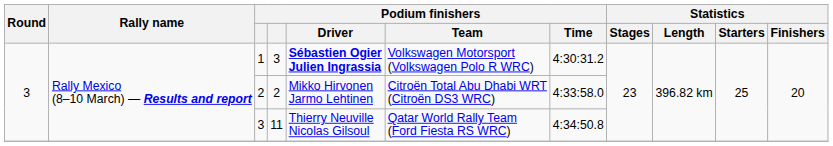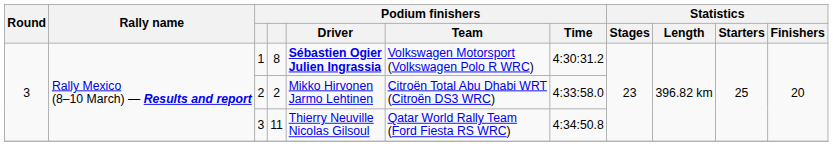 <table class="wikitable" width=90% style="font-size:85%;">
 <tr>
 <th rowspan=2>Round</th>
 <th style="width:22em" rowspan=2>Rally name</th>
 <th colspan=5>Podium finishers</th>
 <th colspan=4>Statistics</th>
 </tr>
 <tr>
 <th></th>
 <th></th>
 <th>Driver</th>
 <th>Team</th>
 <th>Time</th>
 <th>Stages</th>
 <th>Length</th>
 <th>Starters</th>
 <th>Finishers</th>
 </tr>
 <tr>
 <td rowspan=3 align=center>3</td>
 <td rowspan=3 nowrap> <a href='#'>Rally Mexico</a><br>(8–10 March) — <strong><em><a href='#'>Results and report</a></em></strong></td>
 <td align=center>1</td>
-<td align=center>3</td>
+<td align=center>8</td>
 <td nowrap><strong> <a href='#'>Sébastien Ogier</a><br> <a href='#'>Julien Ingrassia</a></strong></td>
 <td nowrap> <a href='#'>Volkswagen Motorsport</a><br> (<a href='#'>Volkswagen Polo R WRC</a>)</td>
 <td align=center>4:30:31.2</td>
 <td rowspan=3 align=center>23</td>
 <td rowspan=3 align=center>396.82 km</td>
 <td rowspan=3 align=center>25</td>
 <td rowspan=3 align=center>20</td>
 </tr>
 <tr>
 <td align=center>2</td>
 <td align=center>2</td>
 <td nowrap> <a href='#'>Mikko Hirvonen</a><br> <a href='#'>Jarmo Lehtinen</a></td>
 <td nowrap> <a href='#'>Citroën Total Abu Dhabi WRT</a><br> (<a href='#'>Citroën DS3 WRC</a>)</td>
 <td align=center>4:33:58.0</td>
 </tr>
 <tr>
 <td align=center>3</td>
 <td align=center>11</td>
 <td nowrap> <a href='#'>Thierry Neuville</a><br> <a href='#'>Nicolas Gilsoul</a></td>
 <td nowrap> <a href='#'>Qatar World Rally Team</a><br> (<a href='#'>Ford Fiesta RS WRC</a>)</td>
 <td align=center>4:34:50.8</td>
 </tr>
 <tr>
 </tr>
 </table>
